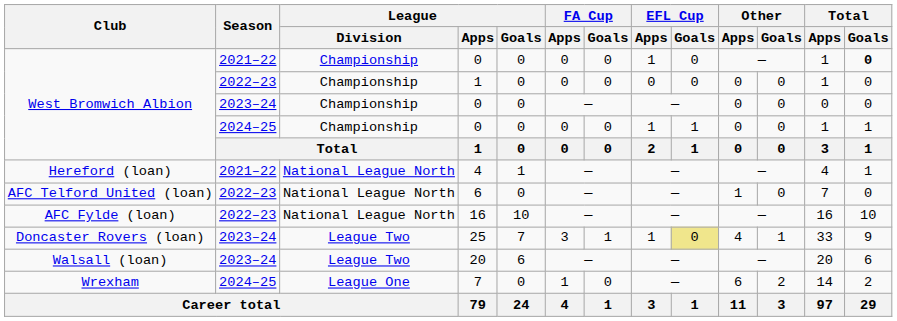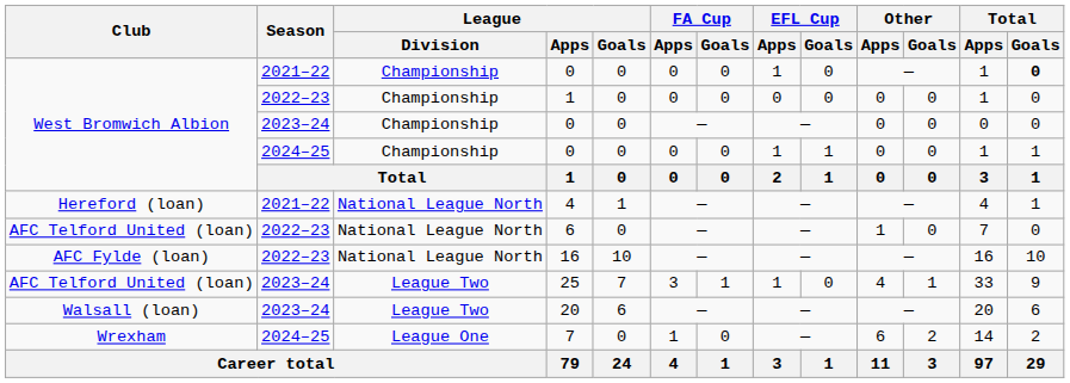 <table class="wikitable" style="text-align:center">
 <tr>
 <th rowspan="2">Club</th>
 <th rowspan="2">Season</th>
 <th colspan="3">League</th>
 <th colspan="2"><a href='#'>FA Cup</a></th>
 <th colspan="2"><a href='#'>EFL Cup</a></th>
 <th colspan="2">Other</th>
 <th colspan="2">Total</th>
 </tr>
 <tr>
 <th>Division</th>
 <th>Apps</th>
 <th>Goals</th>
 <th>Apps</th>
 <th>Goals</th>
 <th>Apps</th>
 <th>Goals</th>
 <th>Apps</th>
 <th>Goals</th>
 <th>Apps</th>
 <th>Goals</th>
 </tr>
 <tr>
 <td rowspan="5"><a href='#'>West Bromwich Albion</a></td>
 <td><a href='#'>2021–22</a></td>
 <td><a href='#'>Championship</a></td>
 <td>0</td>
 <td>0</td>
 <td>0</td>
 <td>0</td>
 <td>1</td>
 <td>0</td>
 <td colspan="2">—</td>
 <td>1</td>
 <td><strong>0</strong></td>
 </tr>
 <tr>
 <td><a href='#'>2022–23</a></td>
 <td>Championship</td>
 <td>1</td>
 <td>0</td>
 <td>0</td>
 <td>0</td>
 <td>0</td>
 <td>0</td>
 <td>0</td>
 <td>0</td>
 <td>1</td>
 <td>0</td>
 </tr>
 <tr>
 <td><a href='#'>2023–24</a></td>
 <td>Championship</td>
 <td>0</td>
 <td>0</td>
 <td colspan="2">—</td>
 <td colspan="2">—</td>
 <td>0</td>
 <td>0</td>
 <td>0</td>
 <td>0</td>
 </tr>
 <tr>
 <td><a href='#'>2024–25</a></td>
 <td>Championship</td>
 <td>0</td>
 <td>0</td>
 <td>0</td>
 <td>0</td>
 <td>1</td>
 <td>1</td>
 <td>0</td>
 <td>0</td>
 <td>1</td>
 <td>1</td>
 </tr>
 <tr>
 <th colspan="2">Total</th>
 <th>1</th>
 <th>0</th>
 <th>0</th>
 <th>0</th>
 <th>2</th>
 <th>1</th>
 <th>0</th>
 <th>0</th>
 <th>3</th>
 <th>1</th>
 </tr>
 <tr>
 <td><a href='#'>Hereford</a> (loan)</td>
 <td><a href='#'>2021–22</a></td>
 <td><a href='#'>National League North</a></td>
 <td>4</td>
 <td>1</td>
 <td colspan="2">—</td>
 <td colspan="2">—</td>
 <td colspan="2">—</td>
 <td>4</td>
 <td>1</td>
 </tr>
 <tr>
 <td><a href='#'>AFC Telford United</a> (loan)</td>
 <td><a href='#'>2022–23</a></td>
 <td>National League North</td>
 <td>6</td>
 <td>0</td>
 <td colspan="2">—</td>
 <td colspan="2">—</td>
 <td>1</td>
 <td>0</td>
 <td>7</td>
 <td>0</td>
 </tr>
 <tr>
 <td><a href='#'>AFC Fylde</a> (loan)</td>
 <td><a href='#'>2022–23</a></td>
 <td>National League North</td>
 <td>16</td>
 <td>10</td>
 <td colspan="2">—</td>
 <td colspan="2">—</td>
 <td colspan="2">—</td>
 <td>16</td>
 <td>10</td>
 </tr>
 <tr>
-<td><a href='#'>Doncaster Rovers</a> (loan)</td>
+<td><a href='#'>AFC Telford United</a> (loan)</td>
 <td><a href='#'>2023–24</a></td>
 <td><a href='#'>League Two</a></td>
 <td>25</td>
 <td>7</td>
 <td>3</td>
 <td>1</td>
 <td>1</td>
-<td style="background: khaki;">0</td>
+<td>0</td>
 <td>4</td>
 <td>1</td>
 <td>33</td>
 <td>9</td>
 </tr>
 <tr>
 <td><a href='#'>Walsall</a> (loan)</td>
 <td><a href='#'>2023–24</a></td>
 <td><a href='#'>League Two</a></td>
 <td>20</td>
 <td>6</td>
 <td colspan="2">—</td>
 <td colspan="2">—</td>
 <td colspan="2">—</td>
 <td>20</td>
 <td>6</td>
 </tr>
 <tr>
 <td><a href='#'>Wrexham</a></td>
 <td><a href='#'>2024–25</a></td>
 <td><a href='#'>League One</a></td>
 <td>7</td>
 <td>0</td>
 <td>1</td>
 <td>0</td>
 <td colspan="2">—</td>
 <td>6</td>
 <td>2</td>
 <td>14</td>
 <td>2</td>
 </tr>
 <tr>
 <th colspan="3">Career total</th>
 <th>79</th>
 <th>24</th>
 <th>4</th>
 <th>1</th>
 <th>3</th>
 <th>1</th>
 <th>11</th>
 <th>3</th>
 <th>97</th>
 <th>29</th>
 </tr>
 </table>
